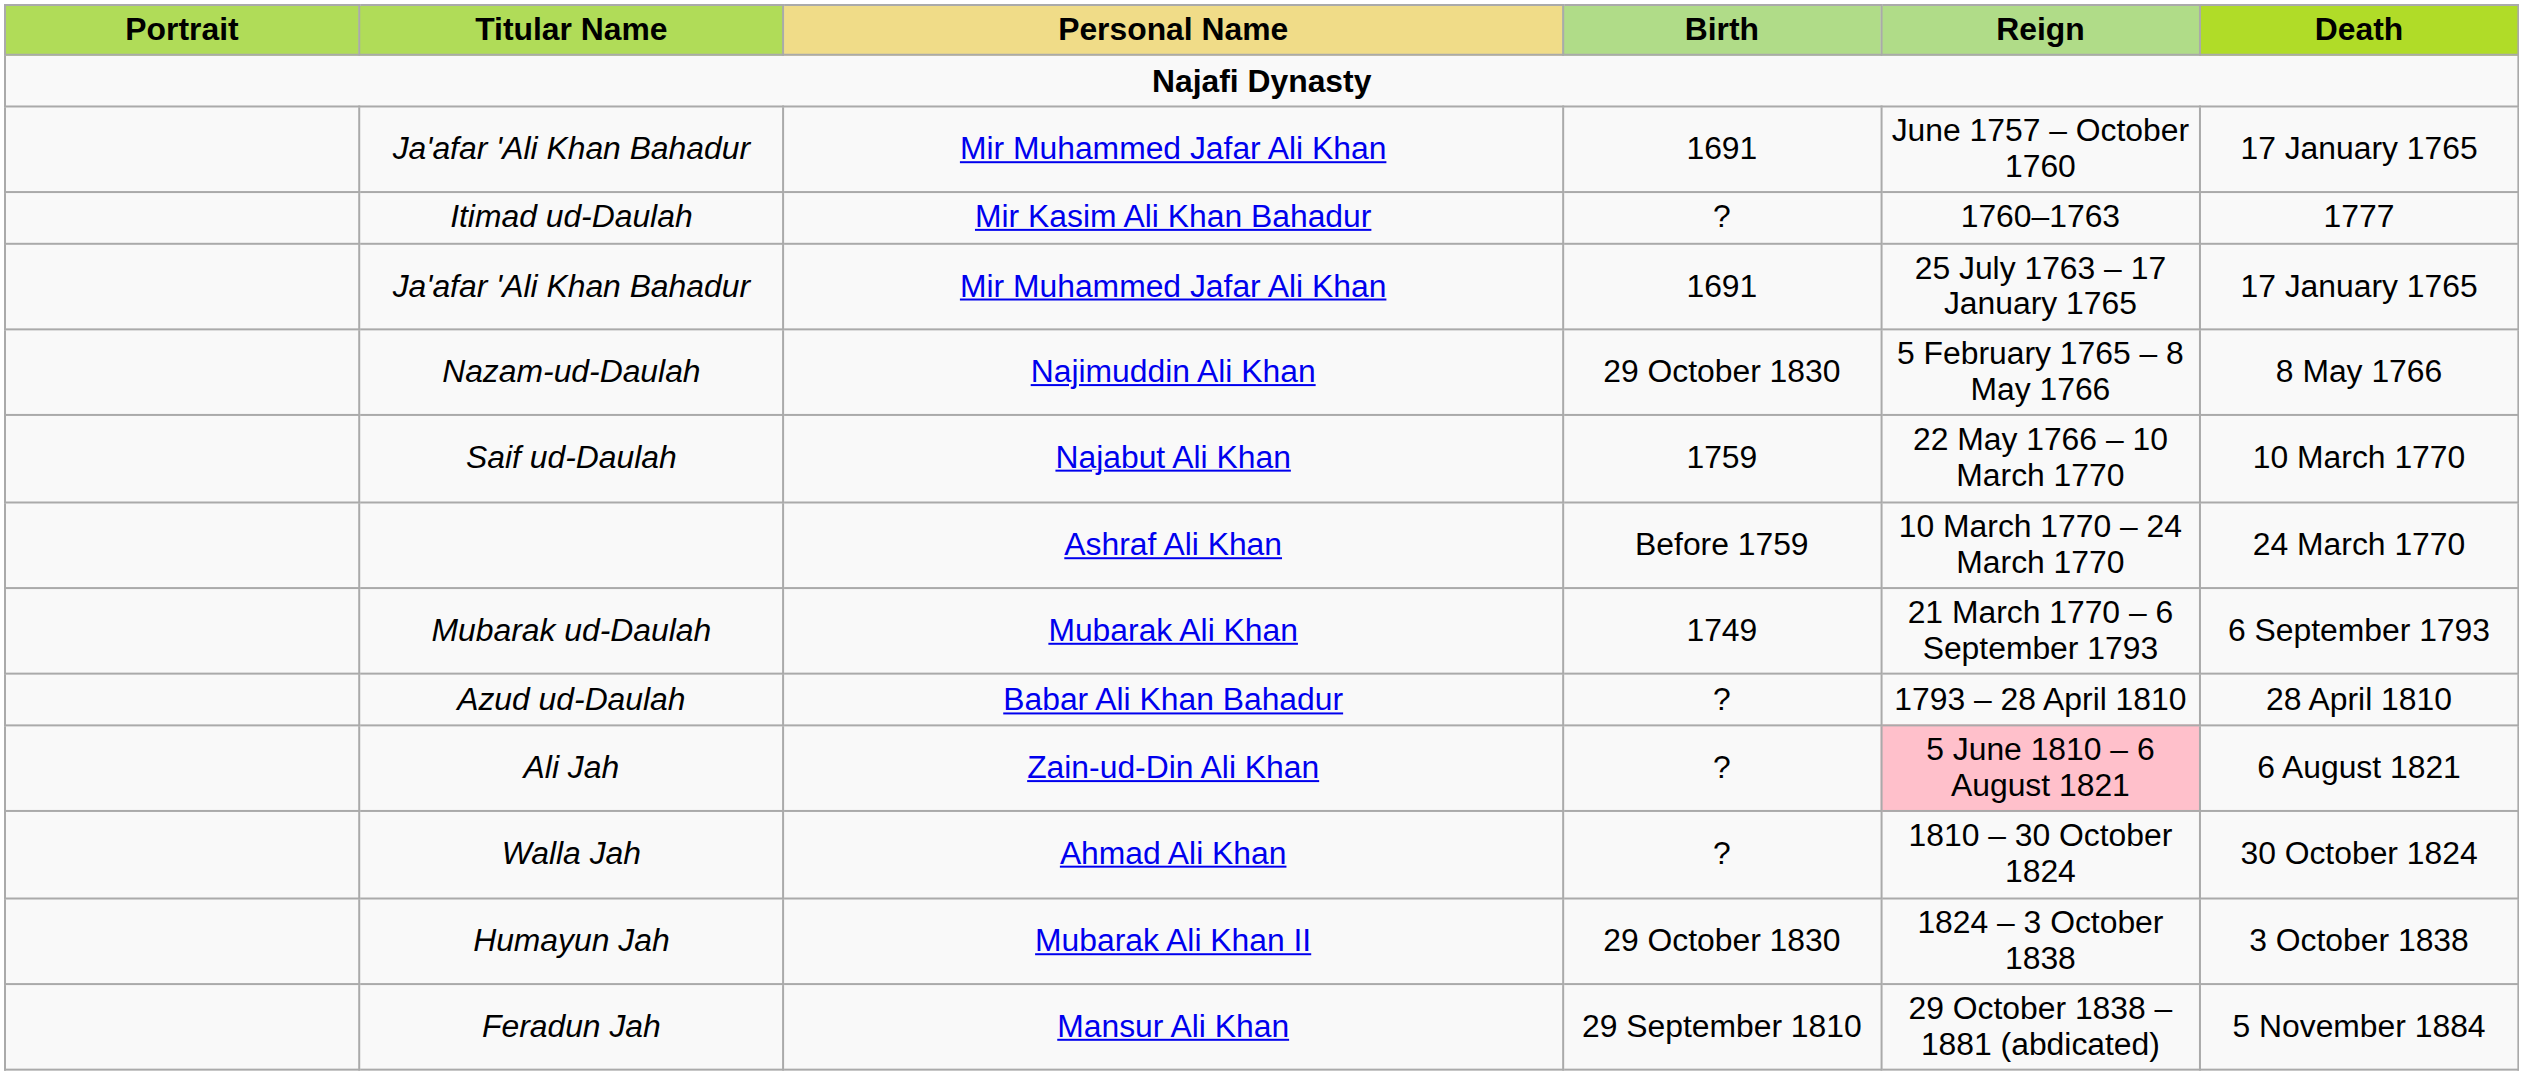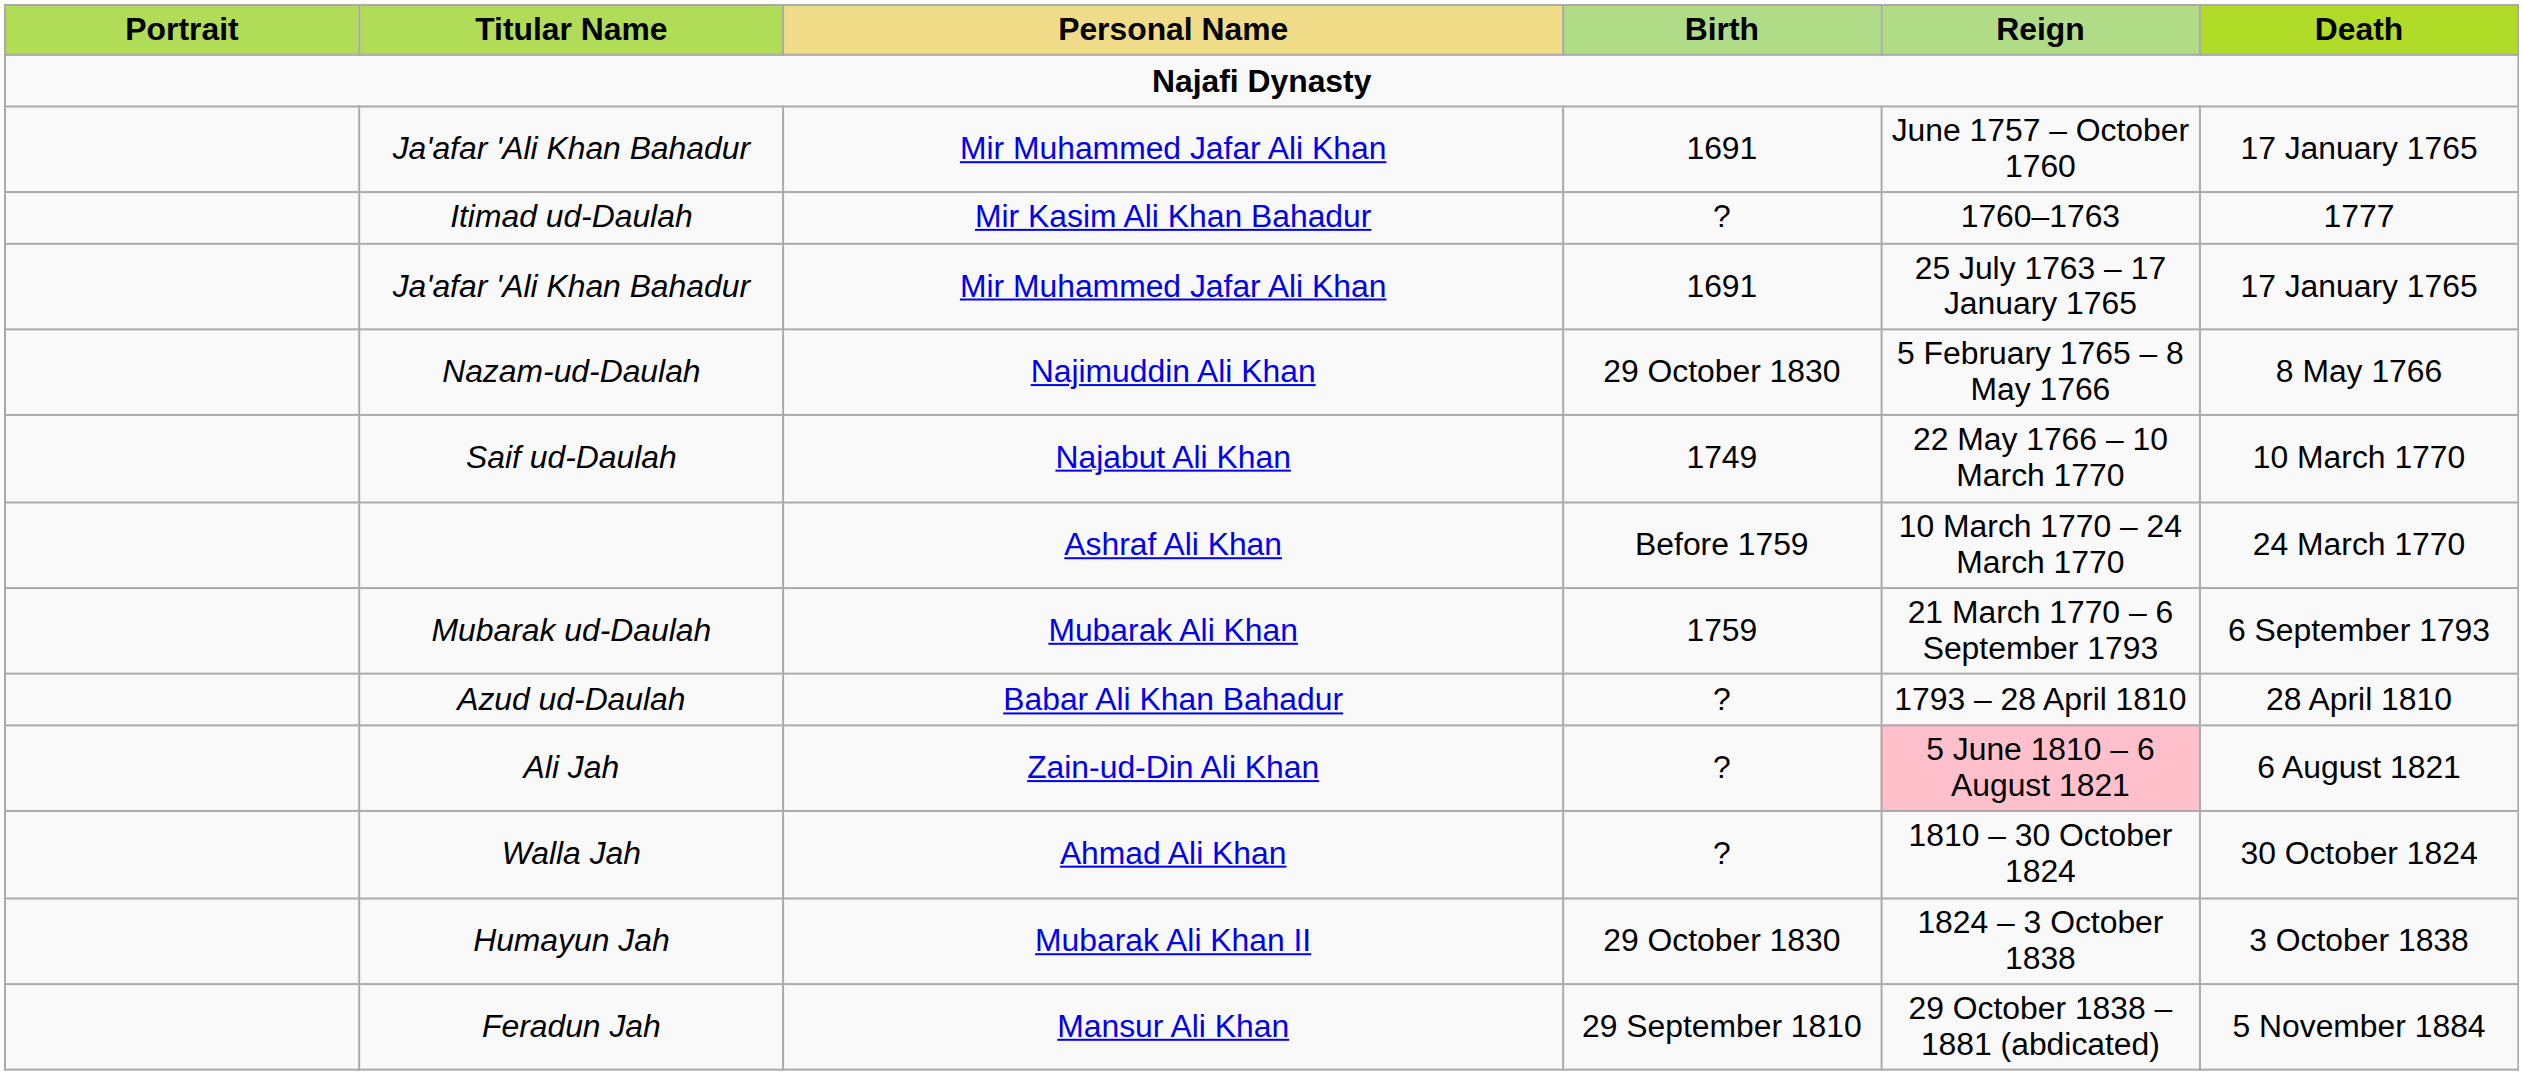 <table style="width:100%;" class="wikitable">
 <tr>
 <th style="background:#b0dc58; width:10%;">Portrait</th>
 <th style="background:#b0dc58; width:12%;">Titular Name</th>
 <th style="background:#f0dc88; width:22%;">Personal Name</th>
 <th style="background:#b0dc88; width:9%;">Birth</th>
 <th style="background:#b0dc88; width:9%;">Reign</th>
 <th style="background:#b0dc28; width:9%;">Death</th>
 </tr>
 <tr>
 <td colspan="6" style="text-align:center;"><strong>Najafi Dynasty</strong></td>
 </tr>
 <tr>
 <td style="text-align:center;"></td>
 <td style="text-align:center;"><em>Ja'afar 'Ali Khan Bahadur</em></td>
 <td style="text-align:center;"><a href='#'>Mir Muhammed Jafar Ali Khan</a></td>
 <td style="text-align:center;">1691</td>
 <td style="text-align:center;">June 1757 – October 1760</td>
 <td style="text-align:center;">17 January 1765</td>
 </tr>
 <tr>
 <td style="text-align:center;"></td>
 <td style="text-align:center;"><em> Itimad ud-Daulah</em></td>
 <td style="text-align:center;"><a href='#'>Mir Kasim Ali Khan Bahadur</a></td>
 <td style="text-align:center;">?</td>
 <td style="text-align:center;">1760–1763</td>
 <td style="text-align:center;">1777</td>
 </tr>
 <tr>
 <td style="text-align:center;"></td>
 <td style="text-align:center;"><em>Ja'afar 'Ali Khan Bahadur</em></td>
 <td style="text-align:center;"><a href='#'>Mir Muhammed Jafar Ali Khan</a></td>
 <td style="text-align:center;">1691</td>
 <td style="text-align:center;">25 July 1763 – 17 January 1765</td>
 <td style="text-align:center;">17 January 1765</td>
 </tr>
 <tr>
 <td style="text-align:center;"></td>
 <td style="text-align:center;"><em>Nazam-ud-Daulah</em></td>
 <td style="text-align:center;"><a href='#'>Najimuddin Ali Khan</a></td>
 <td style="text-align:center;">29 October 1830</td>
 <td style="text-align:center;">5 February 1765 – 8 May 1766</td>
 <td style="text-align:center;">8 May 1766</td>
 </tr>
 <tr>
 <td style="text-align:center;"></td>
 <td style="text-align:center;"><em>Saif ud-Daulah</em></td>
 <td style="text-align:center;"><a href='#'>Najabut Ali Khan</a></td>
-<td style="text-align:center;">1759</td>
+<td style="text-align:center;">1749</td>
 <td style="text-align:center;">22 May 1766 – 10 March 1770</td>
 <td style="text-align:center;">10 March 1770</td>
 </tr>
 <tr>
 <td style="text-align:center;"></td>
 <td style="text-align:center;"></td>
 <td style="text-align:center;"><a href='#'>Ashraf Ali Khan</a></td>
 <td style="text-align:center;">Before 1759</td>
 <td style="text-align:center;">10 March 1770 – 24 March 1770</td>
 <td style="text-align:center;">24 March 1770</td>
 </tr>
 <tr>
 <td style="text-align:center;"></td>
 <td style="text-align:center;"><em>Mubarak ud-Daulah</em></td>
 <td style="text-align:center;"><a href='#'>Mubarak Ali Khan</a></td>
-<td style="text-align:center;">1749</td>
+<td style="text-align:center;">1759</td>
 <td style="text-align:center;">21 March 1770 – 6 September 1793</td>
 <td style="text-align:center;">6 September 1793</td>
 </tr>
 <tr>
 <td style="text-align:center;"></td>
 <td style="text-align:center;"><em>Azud ud-Daulah</em></td>
 <td style="text-align:center;"><a href='#'>Babar Ali Khan Bahadur</a></td>
 <td style="text-align:center;">?</td>
 <td style="text-align:center;">1793 – 28 April 1810</td>
 <td style="text-align:center;">28 April 1810</td>
 </tr>
 <tr>
 <td style="text-align:center;"></td>
 <td style="text-align:center;"><em>Ali Jah</em></td>
 <td style="text-align:center;"><a href='#'>Zain-ud-Din Ali Khan</a></td>
 <td style="text-align:center;">?</td>
 <td style="background: pink; text-align:center;">5 June 1810 – 6 August 1821</td>
 <td style="text-align:center;">6 August 1821</td>
 </tr>
 <tr>
 <td style="text-align:center;"></td>
 <td style="text-align:center;"><em>Walla Jah</em></td>
 <td style="text-align:center;"><a href='#'>Ahmad Ali Khan</a></td>
 <td style="text-align:center;">?</td>
 <td style="text-align:center;">1810 – 30 October 1824</td>
 <td style="text-align:center;">30 October 1824</td>
 </tr>
 <tr>
 <td style="text-align:center;"></td>
 <td style="text-align:center;"><em>Humayun Jah</em></td>
 <td style="text-align:center;"><a href='#'>Mubarak Ali Khan II</a></td>
 <td style="text-align:center;">29 October 1830</td>
 <td style="text-align:center;">1824 – 3 October 1838</td>
 <td style="text-align:center;">3 October 1838</td>
 </tr>
 <tr>
 <td style="text-align:center;"></td>
 <td style="text-align:center;"><em>Feradun Jah</em></td>
 <td style="text-align:center;"><a href='#'>Mansur Ali Khan</a></td>
 <td style="text-align:center;">29 September 1810</td>
 <td style="text-align:center;">29 October 1838 –1881 (abdicated)</td>
 <td style="text-align:center;">5 November 1884</td>
 </tr>
 </table>
